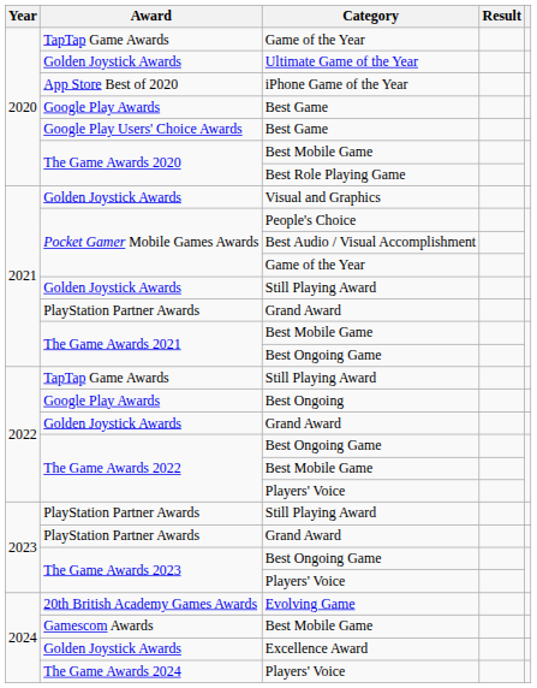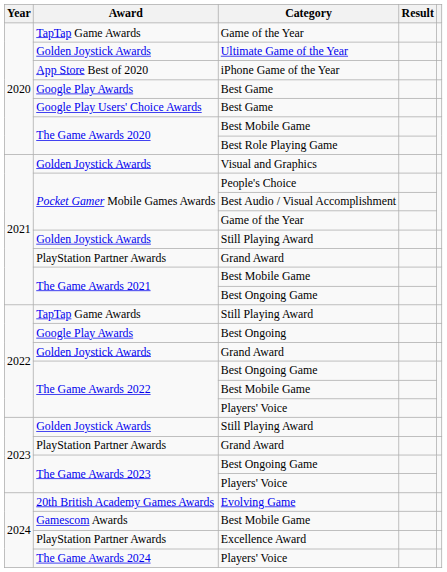 <table class="wikitable sortable">
 <tr>
 <th>Year</th>
 <th>Award</th>
 <th>Category</th>
 <th>Result</th>
 <th></th>
 </tr>
 <tr>
 <td rowspan="7" style="text-align:center;">2020</td>
 <td><a href='#'>TapTap</a> Game Awards</td>
 <td>Game of the Year</td>
 <td></td>
 <td></td>
 </tr>
 <tr>
 <td><a href='#'>Golden Joystick Awards</a></td>
 <td><a href='#'>Ultimate Game of the Year</a></td>
 <td></td>
 <td></td>
 </tr>
 <tr>
 <td><a href='#'>App Store</a> Best of 2020</td>
 <td>iPhone Game of the Year</td>
 <td></td>
 <td></td>
 </tr>
 <tr>
 <td><a href='#'>Google Play Awards</a></td>
 <td>Best Game</td>
 <td></td>
 <td></td>
 </tr>
 <tr>
 <td><a href='#'>Google Play Users' Choice Awards</a></td>
 <td>Best Game</td>
 <td></td>
 <td></td>
 </tr>
 <tr>
 <td rowspan="2"><a href='#'>The Game Awards 2020</a></td>
 <td>Best Mobile Game</td>
 <td></td>
 <td rowspan="2"></td>
 </tr>
 <tr>
 <td>Best Role Playing Game</td>
 <td></td>
 </tr>
 <tr>
 <td rowspan="8" style="text-align:center;">2021</td>
 <td><a href='#'>Golden Joystick Awards</a></td>
 <td>Visual and Graphics</td>
 <td></td>
 <td></td>
 </tr>
 <tr>
 <td rowspan="3"><em><a href='#'>Pocket Gamer</a></em> Mobile Games Awards</td>
 <td>People's Choice</td>
 <td></td>
 <td rowspan="3"></td>
 </tr>
 <tr>
 <td>Best Audio / Visual Accomplishment</td>
 <td></td>
 </tr>
 <tr>
 <td>Game of the Year</td>
 <td></td>
 </tr>
 <tr>
 <td><a href='#'>Golden Joystick Awards</a></td>
 <td>Still Playing Award</td>
 <td></td>
 <td></td>
 </tr>
 <tr>
 <td>PlayStation Partner Awards</td>
 <td>Grand Award</td>
 <td></td>
 <td></td>
 </tr>
 <tr>
 <td rowspan="2"><a href='#'>The Game Awards 2021</a></td>
 <td>Best Mobile Game</td>
 <td></td>
 <td rowspan="2"></td>
 </tr>
 <tr>
 <td>Best Ongoing Game</td>
 <td></td>
 </tr>
 <tr>
 <td rowspan="6" style="text-align:center;">2022</td>
 <td><a href='#'>TapTap</a> Game Awards</td>
 <td>Still Playing Award</td>
 <td></td>
 <td></td>
 </tr>
 <tr>
 <td><a href='#'>Google Play Awards</a></td>
 <td>Best Ongoing</td>
 <td></td>
 <td></td>
 </tr>
 <tr>
 <td><a href='#'>Golden Joystick Awards</a></td>
 <td>Grand Award</td>
 <td></td>
 <td></td>
 </tr>
 <tr>
 <td rowspan="3"><a href='#'>The Game Awards 2022</a></td>
 <td>Best Ongoing Game</td>
 <td></td>
 <td rowspan="3"></td>
 </tr>
 <tr>
 <td>Best Mobile Game</td>
 <td></td>
 </tr>
 <tr>
 <td>Players' Voice</td>
 <td></td>
 </tr>
 <tr>
 <td rowspan="4" style="text-align:center;">2023</td>
-<td>PlayStation Partner Awards</td>
+<td><a href='#'>Golden Joystick Awards</a></td>
 <td>Still Playing Award</td>
 <td></td>
 <td></td>
 </tr>
 <tr>
 <td>PlayStation Partner Awards</td>
 <td>Grand Award</td>
 <td></td>
 <td></td>
 </tr>
 <tr>
 <td rowspan="2"><a href='#'>The Game Awards 2023</a></td>
 <td>Best Ongoing Game</td>
 <td></td>
 <td rowspan="2"></td>
 </tr>
 <tr>
 <td>Players' Voice</td>
 <td></td>
 </tr>
 <tr>
 <td rowspan="4" style="text-align:center;">2024</td>
 <td><a href='#'>20th British Academy Games Awards</a></td>
 <td><a href='#'>Evolving Game</a></td>
 <td></td>
 <td></td>
 </tr>
 <tr>
 <td><a href='#'>Gamescom</a> Awards</td>
 <td>Best Mobile Game</td>
 <td></td>
 <td></td>
 </tr>
 <tr>
-<td><a href='#'>Golden Joystick Awards</a></td>
+<td>PlayStation Partner Awards</td>
 <td>Excellence Award</td>
 <td></td>
 <td></td>
 </tr>
 <tr>
 <td><a href='#'>The Game Awards 2024</a></td>
 <td>Players' Voice</td>
 <td></td>
 <td></td>
 </tr>
 </table>
